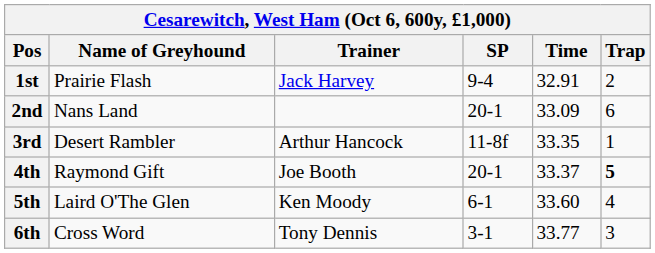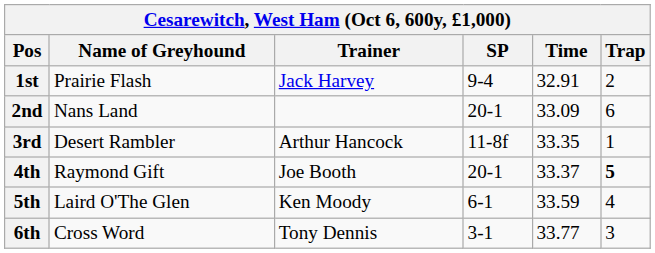 <table class="wikitable">
 <tr>
 <th colspan="6"><a href='#'>Cesarewitch</a>, <a href='#'>West Ham</a> (Oct 6, 600y, £1,000)</th>
 </tr>
 <tr>
 <th width=30>Pos</th>
 <th width=180>Name of Greyhound</th>
 <th width=150>Trainer</th>
 <th width=50>SP</th>
 <th width=50>Time</th>
 <th width=30>Trap</th>
 </tr>
 <tr>
 <th>1st</th>
 <td>Prairie Flash</td>
 <td><a href='#'>Jack Harvey</a></td>
 <td>9-4</td>
 <td>32.91</td>
 <td>2</td>
 </tr>
 <tr>
 <th>2nd</th>
 <td>Nans Land</td>
 <td></td>
 <td>20-1</td>
 <td>33.09</td>
 <td>6</td>
 </tr>
 <tr>
 <th>3rd</th>
 <td>Desert Rambler</td>
 <td>Arthur Hancock</td>
 <td>11-8f</td>
 <td>33.35</td>
 <td>1</td>
 </tr>
 <tr>
 <th>4th</th>
 <td>Raymond Gift</td>
 <td>Joe Booth</td>
 <td>20-1</td>
 <td>33.37</td>
 <td><strong>5</strong></td>
 </tr>
 <tr>
 <th>5th</th>
 <td>Laird O'The Glen</td>
 <td>Ken Moody</td>
 <td>6-1</td>
-<td>33.60</td>
+<td>33.59</td>
 <td>4</td>
 </tr>
 <tr>
 <th>6th</th>
 <td>Cross Word</td>
 <td>Tony Dennis</td>
 <td>3-1</td>
 <td>33.77</td>
 <td>3</td>
 </tr>
 </table>
